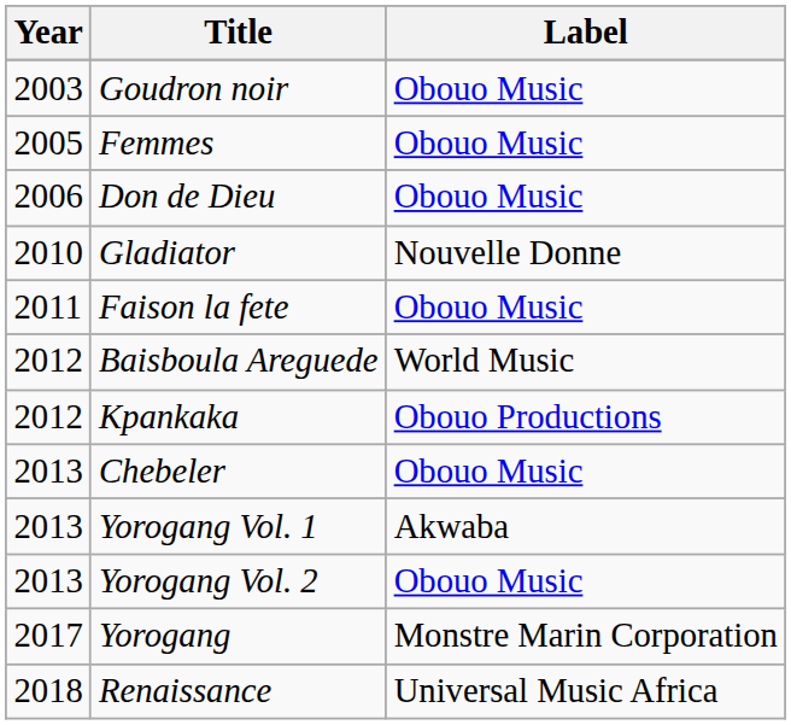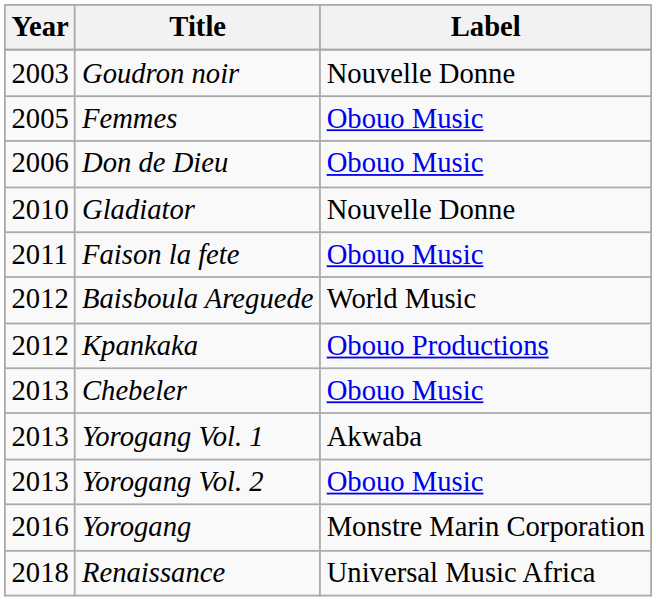 <table class="wikitable">
 <tr>
 <th>Year</th>
 <th>Title</th>
 <th>Label</th>
 </tr>
 <tr 2010|| >
 </tr>
 <tr>
 <td>2003</td>
 <td><em>Goudron noir</em></td>
-<td><a href='#'>Obouo Music</a></td>
+<td>Nouvelle Donne</td>
 </tr>
 <tr>
 <td>2005</td>
 <td><em>Femmes</em></td>
 <td><a href='#'>Obouo Music</a></td>
 </tr>
 <tr>
 <td>2006</td>
 <td><em>Don de Dieu</em></td>
 <td><a href='#'>Obouo Music</a></td>
 </tr>
 <tr>
 <td>2010</td>
 <td><em>Gladiator</em></td>
 <td>Nouvelle Donne</td>
 </tr>
 <tr>
 <td>2011</td>
 <td><em>Faison la fete</em></td>
 <td><a href='#'>Obouo Music</a></td>
 </tr>
 <tr>
 <td>2012</td>
 <td><em>Baisboula Areguede</em></td>
 <td>World Music</td>
 </tr>
 <tr>
 <td>2012</td>
 <td><em>Kpankaka</em></td>
 <td><a href='#'>Obouo Productions</a></td>
 </tr>
 <tr>
 <td>2013</td>
 <td><em>Chebeler</em></td>
 <td><a href='#'>Obouo Music</a></td>
 </tr>
 <tr>
 <td>2013</td>
 <td><em>Yorogang Vol. 1</em></td>
 <td>Akwaba</td>
 </tr>
 <tr>
 <td>2013</td>
 <td><em>Yorogang Vol. 2</em></td>
 <td><a href='#'>Obouo Music</a></td>
 </tr>
 <tr>
-<td>2017</td>
+<td>2016</td>
 <td><em>Yorogang</em></td>
 <td>Monstre Marin Corporation</td>
 </tr>
 <tr>
 <td>2018</td>
 <td><em>Renaissance</em></td>
 <td>Universal Music Africa</td>
 </tr>
 </table>
